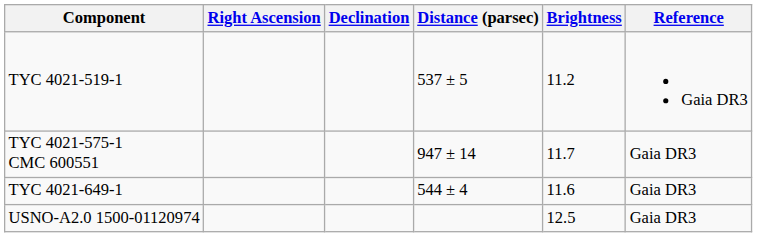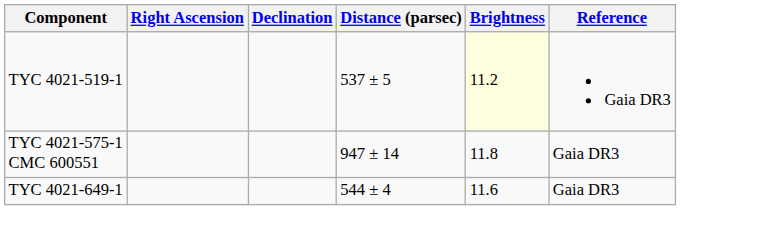 <table class="wikitable" style="font-size:80%">
 <tr>
 <th>Component</th>
 <th><a href='#'>Right Ascension</a></th>
 <th><a href='#'>Declination</a></th>
 <th><a href='#'>Distance</a> (parsec)</th>
 <th><a href='#'>Brightness</a></th>
 <th><a href='#'>Reference</a></th>
 </tr>
 <tr ->
 <td>TYC 4021-519-1</td>
 <td></td>
 <td></td>
 <td>537 ± 5</td>
-<td>11.2</td>
+<td style="background: lightyellow;">11.2</td>
 <td><br><ul><li></li><li>Gaia DR3</li></ul></td>
 </tr>
 <tr ->
 <td>TYC 4021-575-1<br>CMC 600551</td>
 <td></td>
 <td></td>
 <td>947 ± 14</td>
-<td>11.7</td>
+<td>11.8</td>
 <td>Gaia DR3</td>
 </tr>
 <tr ->
 <td>TYC 4021-649-1</td>
 <td></td>
 <td></td>
 <td>544 ± 4</td>
 <td>11.6</td>
 <td>Gaia DR3</td>
 </tr>
-<tr ->
-<td>USNO-A2.0 1500-01120974</td>
-<td></td>
-<td></td>
-<td></td>
-<td>12.5</td>
-<td>Gaia DR3<br></td>
-</tr>
 </table>
